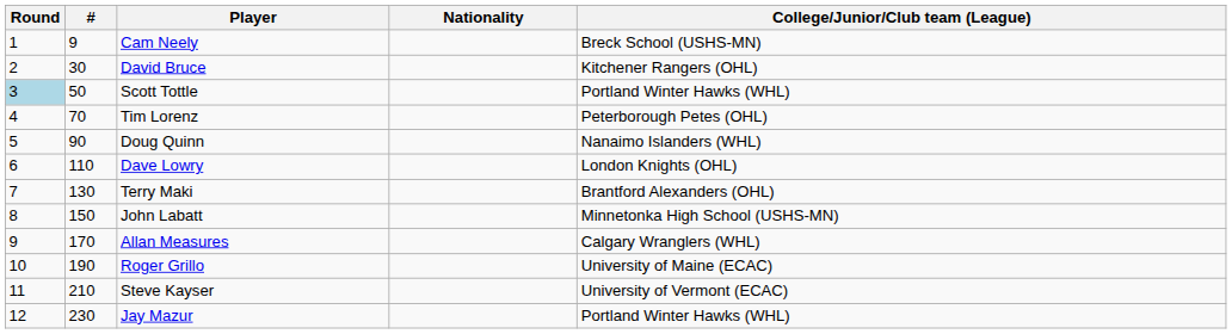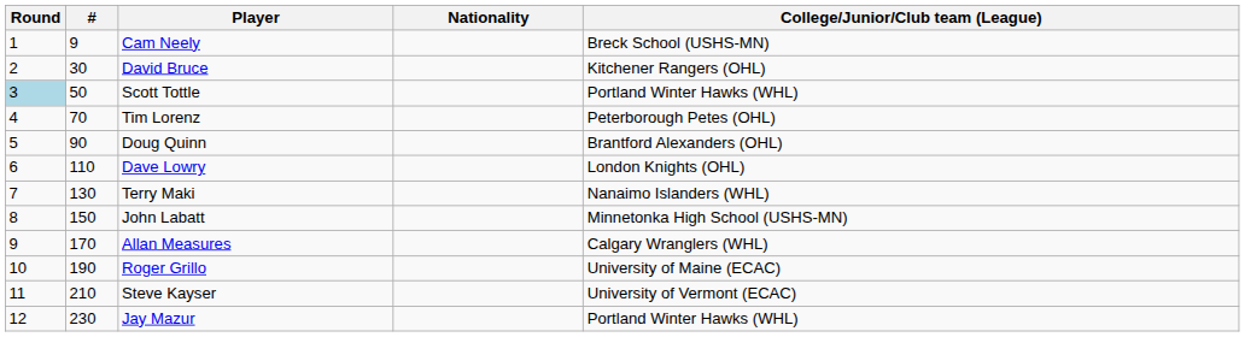 <table class="wikitable">
 <tr align="center">
 <th bgcolor="#DDDDFF" width="4.0%">Round</th>
 <th bgcolor="#DDDDFF" width="4.0%">#</th>
 <th bgcolor="#DDDDFF" width="21.0%">Player</th>
 <th bgcolor="#DDDDFF" width="14.5%">Nationality</th>
 <th bgcolor="#DDDDFF" width="50.0%">College/Junior/Club team (League)</th>
 </tr>
 <tr>
 <td>1</td>
 <td>9</td>
 <td><a href='#'>Cam Neely</a></td>
 <td></td>
 <td>Breck School (USHS-MN)</td>
 </tr>
 <tr>
 <td>2</td>
 <td>30</td>
 <td><a href='#'>David Bruce</a></td>
 <td></td>
 <td>Kitchener Rangers (OHL)</td>
 </tr>
 <tr>
 <td style="background: lightblue;">3</td>
 <td>50</td>
 <td>Scott Tottle</td>
 <td></td>
 <td>Portland Winter Hawks (WHL)</td>
 </tr>
 <tr>
 <td>4</td>
 <td>70</td>
 <td>Tim Lorenz</td>
 <td></td>
 <td>Peterborough Petes (OHL)</td>
 </tr>
 <tr>
 <td>5</td>
 <td>90</td>
 <td>Doug Quinn</td>
 <td></td>
-<td>Nanaimo Islanders (WHL)</td>
+<td>Brantford Alexanders (OHL)</td>
 </tr>
 <tr>
 <td>6</td>
 <td>110</td>
 <td><a href='#'>Dave Lowry</a></td>
 <td></td>
 <td>London Knights (OHL)</td>
 </tr>
 <tr>
 <td>7</td>
 <td>130</td>
 <td>Terry Maki</td>
 <td></td>
-<td>Brantford Alexanders (OHL)</td>
+<td>Nanaimo Islanders (WHL)</td>
 </tr>
 <tr>
 <td>8</td>
 <td>150</td>
 <td>John Labatt</td>
 <td></td>
 <td>Minnetonka High School (USHS-MN)</td>
 </tr>
 <tr>
 <td>9</td>
 <td>170</td>
 <td><a href='#'>Allan Measures</a></td>
 <td></td>
 <td>Calgary Wranglers (WHL)</td>
 </tr>
 <tr>
 <td>10</td>
 <td>190</td>
 <td><a href='#'>Roger Grillo</a></td>
 <td></td>
 <td>University of Maine (ECAC)</td>
 </tr>
 <tr>
 <td>11</td>
 <td>210</td>
 <td>Steve Kayser</td>
 <td></td>
 <td>University of Vermont (ECAC)</td>
 </tr>
 <tr>
 <td>12</td>
 <td>230</td>
 <td><a href='#'>Jay Mazur</a></td>
 <td></td>
 <td>Portland Winter Hawks (WHL)</td>
 </tr>
 </table>
